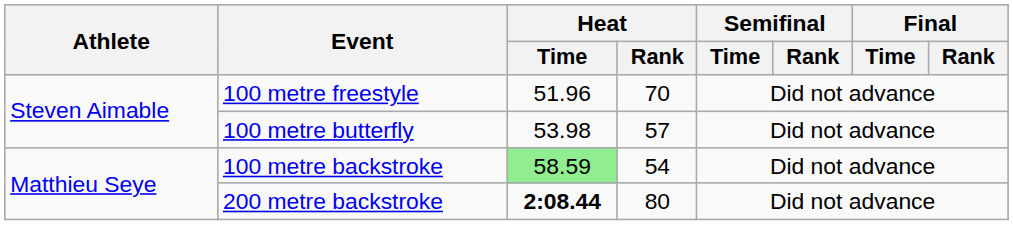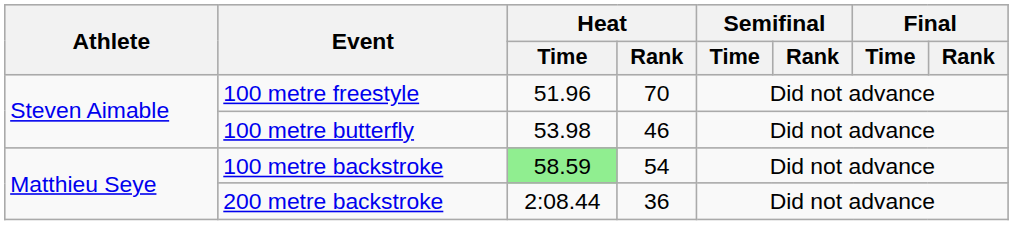 <table class="wikitable" style="text-align:center; font-size:90%; width:50%;">
 <tr>
 <th rowspan="2">Athlete</th>
 <th rowspan="2">Event</th>
 <th colspan="2">Heat</th>
 <th colspan="2">Semifinal</th>
 <th colspan="2">Final</th>
 </tr>
 <tr style="font-size:95%">
 <th>Time</th>
 <th>Rank</th>
 <th>Time</th>
 <th>Rank</th>
 <th>Time</th>
 <th>Rank</th>
 </tr>
 <tr>
 <td align=left rowspan=2><a href='#'>Steven Aimable</a></td>
 <td align=left><a href='#'>100 metre freestyle</a></td>
 <td>51.96</td>
 <td>70</td>
 <td colspan=4>Did not advance</td>
 </tr>
 <tr>
 <td align=left><a href='#'>100 metre butterfly</a></td>
 <td>53.98</td>
-<td>57</td>
+<td>46</td>
 <td colspan=4>Did not advance</td>
 </tr>
 <tr>
 <td align=left rowspan=2><a href='#'>Matthieu Seye</a></td>
 <td align=left><a href='#'>100 metre backstroke</a></td>
 <td style="background: lightgreen;">58.59</td>
 <td>54</td>
 <td colspan=4>Did not advance</td>
 </tr>
 <tr>
 <td align=left><a href='#'>200 metre backstroke</a></td>
-<td><strong>2:08.44</strong></td>
-<td>80</td>
+<td>2:08.44</td>
+<td>36</td>
 <td colspan=4>Did not advance</td>
 </tr>
 </table>
